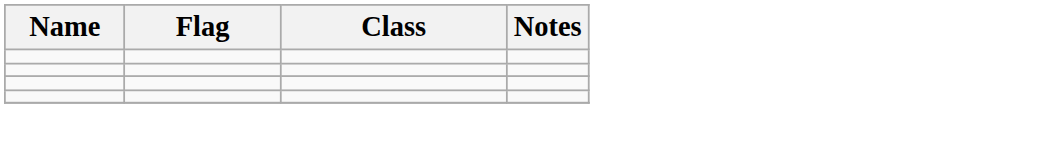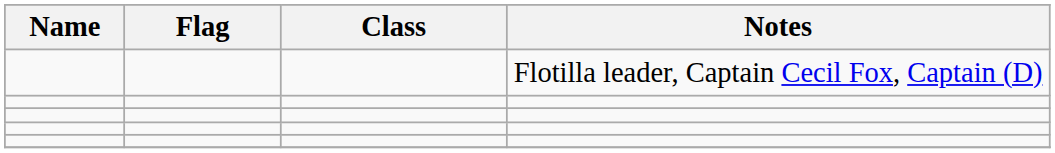 <table class="wikitable sortable">
 <tr>
 <th scope="col" width="60px">Name</th>
 <th scope="col" width="80px">Flag</th>
 <th scope="col" width="120px">Class</th>
 <th>Notes</th>
+</tr>
+<tr>
+<td align="left"></td>
+<td align="left"></td>
+<td align="left"></td>
+<td align="left">Flotilla leader, Captain <a href='#'>Cecil Fox</a>, <a href='#'>Captain (D)</a></td>
 </tr>
 <tr>
 <td align="left"></td>
 <td align="left"></td>
 <td align="left"></td>
 <td align="left"></td>
 </tr>
 <tr>
 <td align="left"></td>
 <td align="left"></td>
 <td align="left"></td>
 <td align="left"></td>
 </tr>
 <tr>
 <td align="left"></td>
 <td align="left"></td>
 <td align="left"></td>
 <td align="left"></td>
 </tr>
 <tr>
 <td align="left"></td>
 <td align="left"></td>
 <td align="left"></td>
 <td align="left"></td>
 </tr>
 <tr>
 </tr>
 </table>
